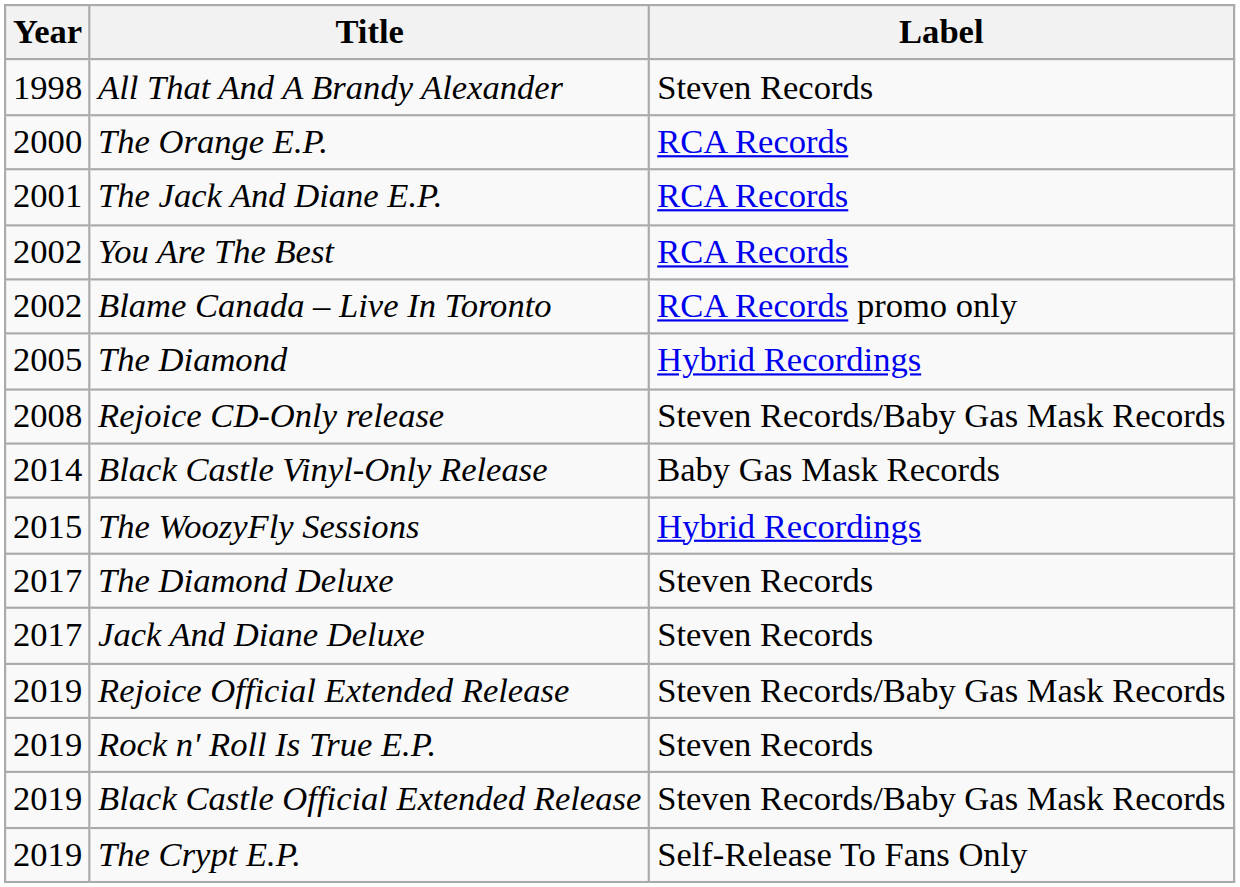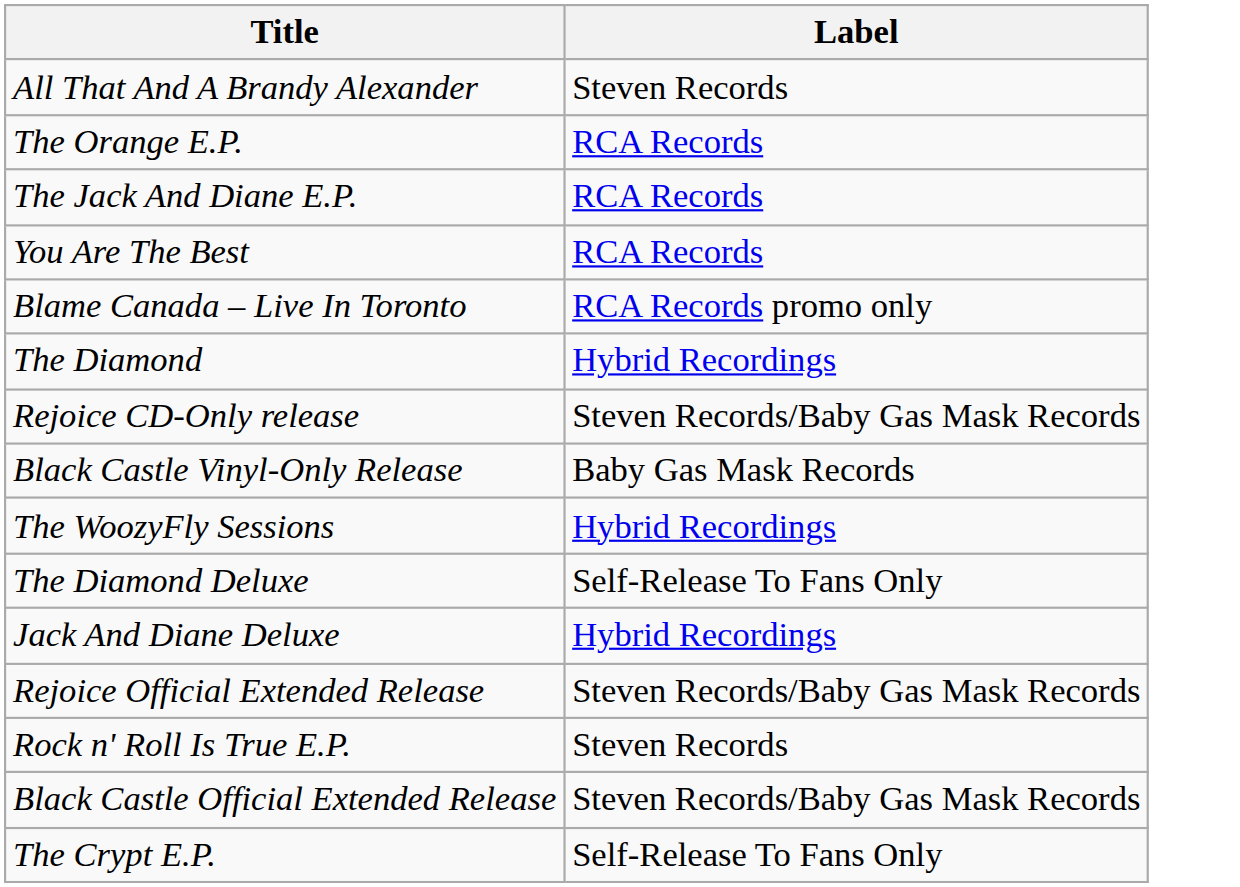 <table class="wikitable">
 <tr>
-<th>Year</th>
 <th>Title</th>
 <th>Label</th>
 </tr>
 <tr>
-<td>1998</td>
 <td><em>All That And A Brandy Alexander</em></td>
 <td>Steven Records</td>
 </tr>
 <tr>
-<td>2000</td>
 <td><em>The Orange E.P.</em></td>
 <td><a href='#'>RCA Records</a></td>
 </tr>
 <tr>
-<td>2001</td>
 <td><em>The Jack And Diane E.P.</em></td>
 <td><a href='#'>RCA Records</a></td>
 </tr>
 <tr>
-<td>2002</td>
 <td><em>You Are The Best</em></td>
 <td><a href='#'>RCA Records</a></td>
 </tr>
 <tr>
-<td>2002</td>
 <td><em>Blame Canada – Live In Toronto</em></td>
 <td><a href='#'>RCA Records</a> promo only</td>
 </tr>
 <tr>
-<td>2005</td>
 <td><em>The Diamond</em></td>
 <td><a href='#'>Hybrid Recordings</a></td>
 </tr>
 <tr>
-<td>2008</td>
 <td><em>Rejoice CD-Only release</em></td>
 <td>Steven Records/Baby Gas Mask Records</td>
 </tr>
 <tr>
-<td>2014</td>
 <td><em>Black Castle Vinyl-Only Release</em></td>
 <td>Baby Gas Mask Records</td>
 </tr>
 <tr>
-<td>2015</td>
 <td><em>The WoozyFly Sessions</em></td>
 <td><a href='#'>Hybrid Recordings</a></td>
 </tr>
 <tr>
-<td>2017</td>
 <td><em>The Diamond Deluxe</em></td>
-<td>Steven Records</td>
+<td>Self-Release To Fans Only</td>
 </tr>
 <tr>
-<td>2017</td>
 <td><em>Jack And Diane Deluxe</em></td>
-<td>Steven Records</td>
+<td><a href='#'>Hybrid Recordings</a></td>
 </tr>
 <tr>
-<td>2019</td>
 <td><em>Rejoice Official Extended Release</em></td>
 <td>Steven Records/Baby Gas Mask Records</td>
 </tr>
 <tr>
-<td>2019</td>
 <td><em>Rock n' Roll Is True E.P.</em></td>
 <td>Steven Records</td>
 </tr>
 <tr>
-<td>2019</td>
 <td><em>Black Castle Official Extended Release</em></td>
 <td>Steven Records/Baby Gas Mask Records</td>
 </tr>
 <tr>
-<td>2019</td>
 <td><em>The Crypt E.P.</em></td>
 <td>Self-Release To Fans Only</td>
 </tr>
 </table>
